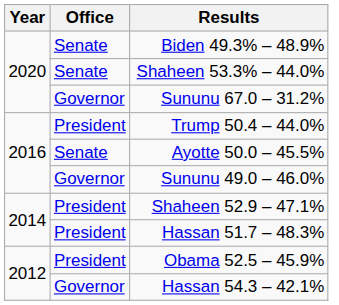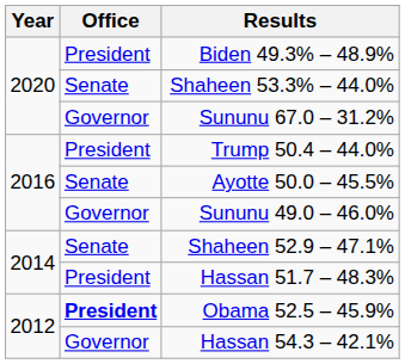 <table class=wikitable>
 <tr>
 <th width="30">Year</th>
 <th width="60">Office</th>
 <th width="180">Results</th>
 </tr>
 <tr>
 <td rowspan="3">2020</td>
-<td><a href='#'>Senate</a></td>
+<td><a href='#'>President</a></td>
 <td align="right" ><a href='#'>Biden</a> 49.3% – 48.9%</td>
 </tr>
 <tr>
 <td><a href='#'>Senate</a></td>
 <td align="right" ><a href='#'>Shaheen</a> 53.3% – 44.0%</td>
 </tr>
 <tr>
 <td><a href='#'>Governor</a></td>
 <td align="right" ><a href='#'>Sununu</a> 67.0 – 31.2%</td>
 </tr>
 <tr>
 <td rowspan="3">2016</td>
 <td><a href='#'>President</a></td>
 <td align="right" ><a href='#'>Trump</a> 50.4 – 44.0%</td>
 </tr>
 <tr>
 <td><a href='#'>Senate</a></td>
 <td align="right" ><a href='#'>Ayotte</a> 50.0 – 45.5%</td>
 </tr>
 <tr>
 <td><a href='#'>Governor</a></td>
 <td align="right" ><a href='#'>Sununu</a> 49.0 – 46.0%</td>
 </tr>
 <tr>
 <td rowspan="2">2014</td>
-<td><a href='#'>President</a></td>
+<td><a href='#'>Senate</a></td>
 <td align="right" ><a href='#'>Shaheen</a> 52.9 – 47.1%</td>
 </tr>
 <tr>
 <td><a href='#'>President</a></td>
 <td align="right" ><a href='#'>Hassan</a> 51.7 – 48.3%</td>
 </tr>
 <tr>
 <td rowspan="2">2012</td>
-<td><a href='#'>President</a></td>
+<td><strong><a href='#'>President</a></strong></td>
 <td align="right" ><a href='#'>Obama</a> 52.5 – 45.9%</td>
 </tr>
 <tr>
 <td><a href='#'>Governor</a></td>
 <td align="right" ><a href='#'>Hassan</a> 54.3 – 42.1%</td>
 </tr>
 </table>
